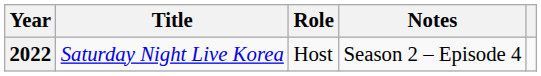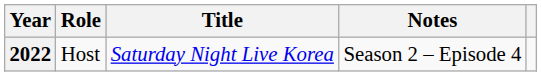 <table class="wikitable plainrowheaders sortable">
 <tr>
 <th scope="col">Year</th>
+<th scope="col">Role</th>
 <th scope="col">Title</th>
-<th scope="col">Role</th>
 <th scope="col">Notes</th>
 <th scope="col" class="unsortable"></th>
 </tr>
 <tr>
 <th scope="row">2022</th>
+<td>Host</td>
 <td><em><a href='#'>Saturday Night Live Korea</a></em></td>
-<td>Host</td>
 <td>Season 2 – Episode 4</td>
 <td style="text-align:center"></td>
 </tr>
 </table>
